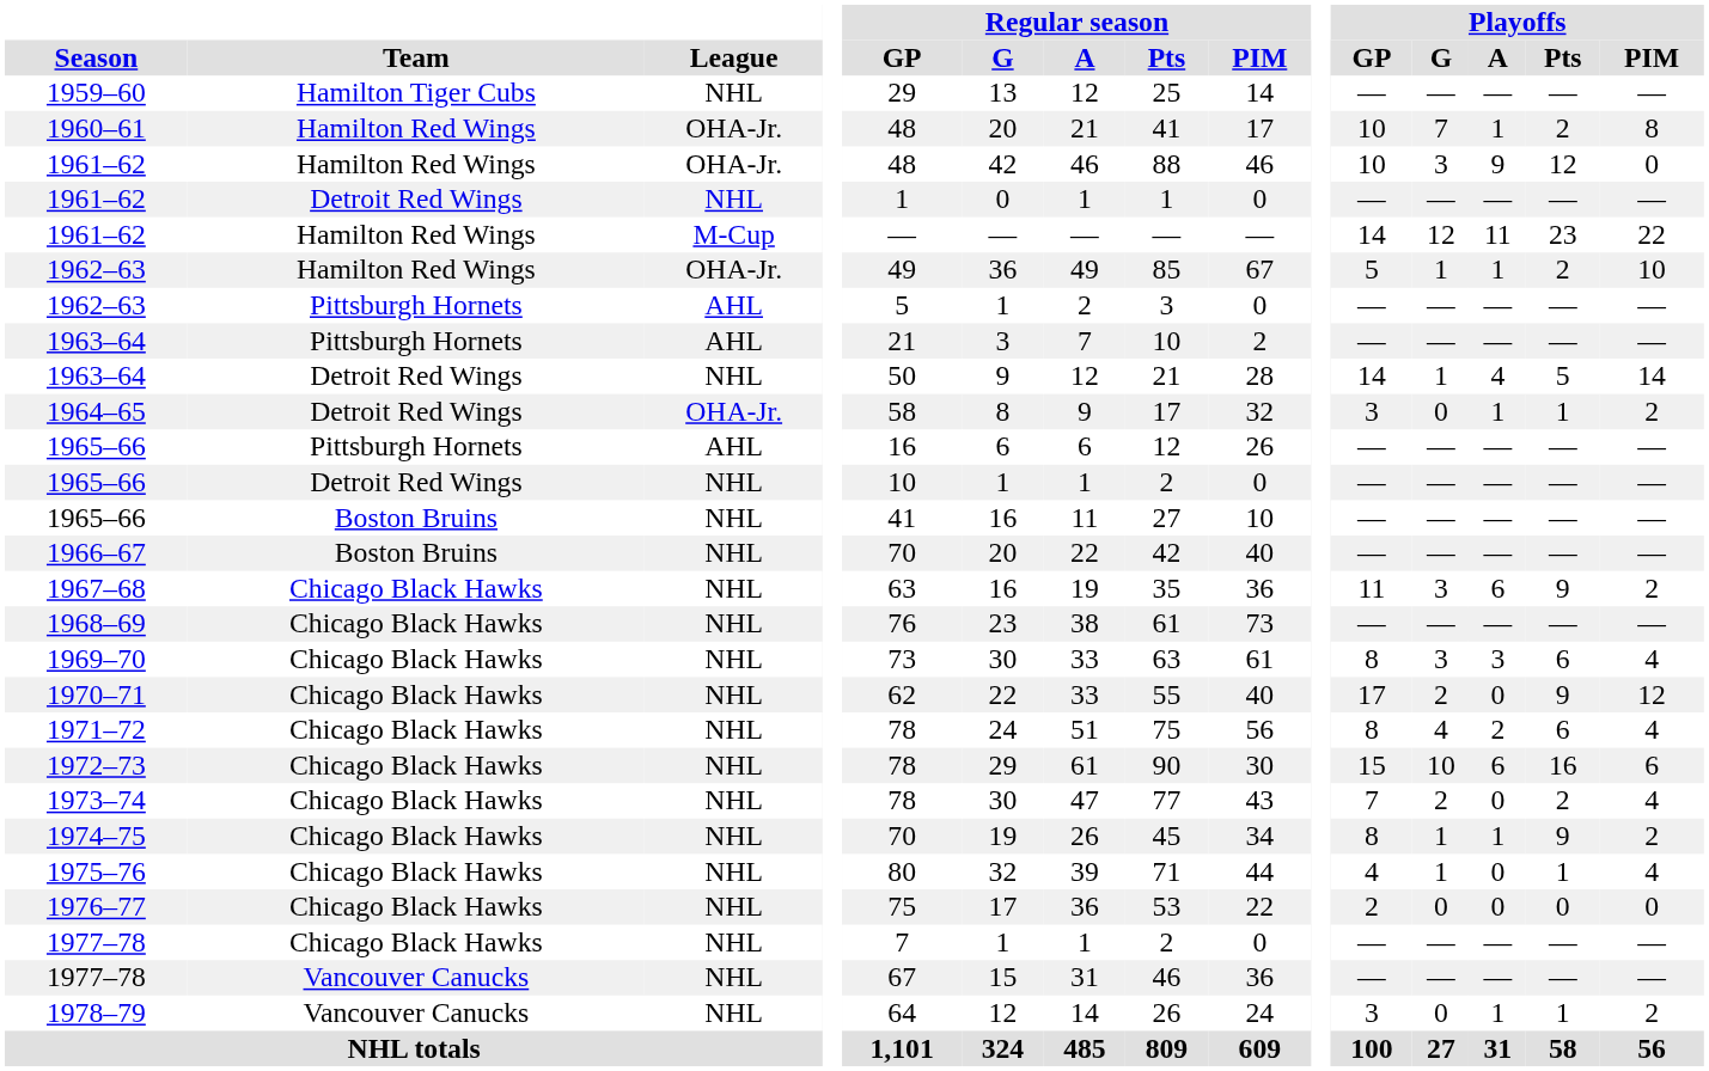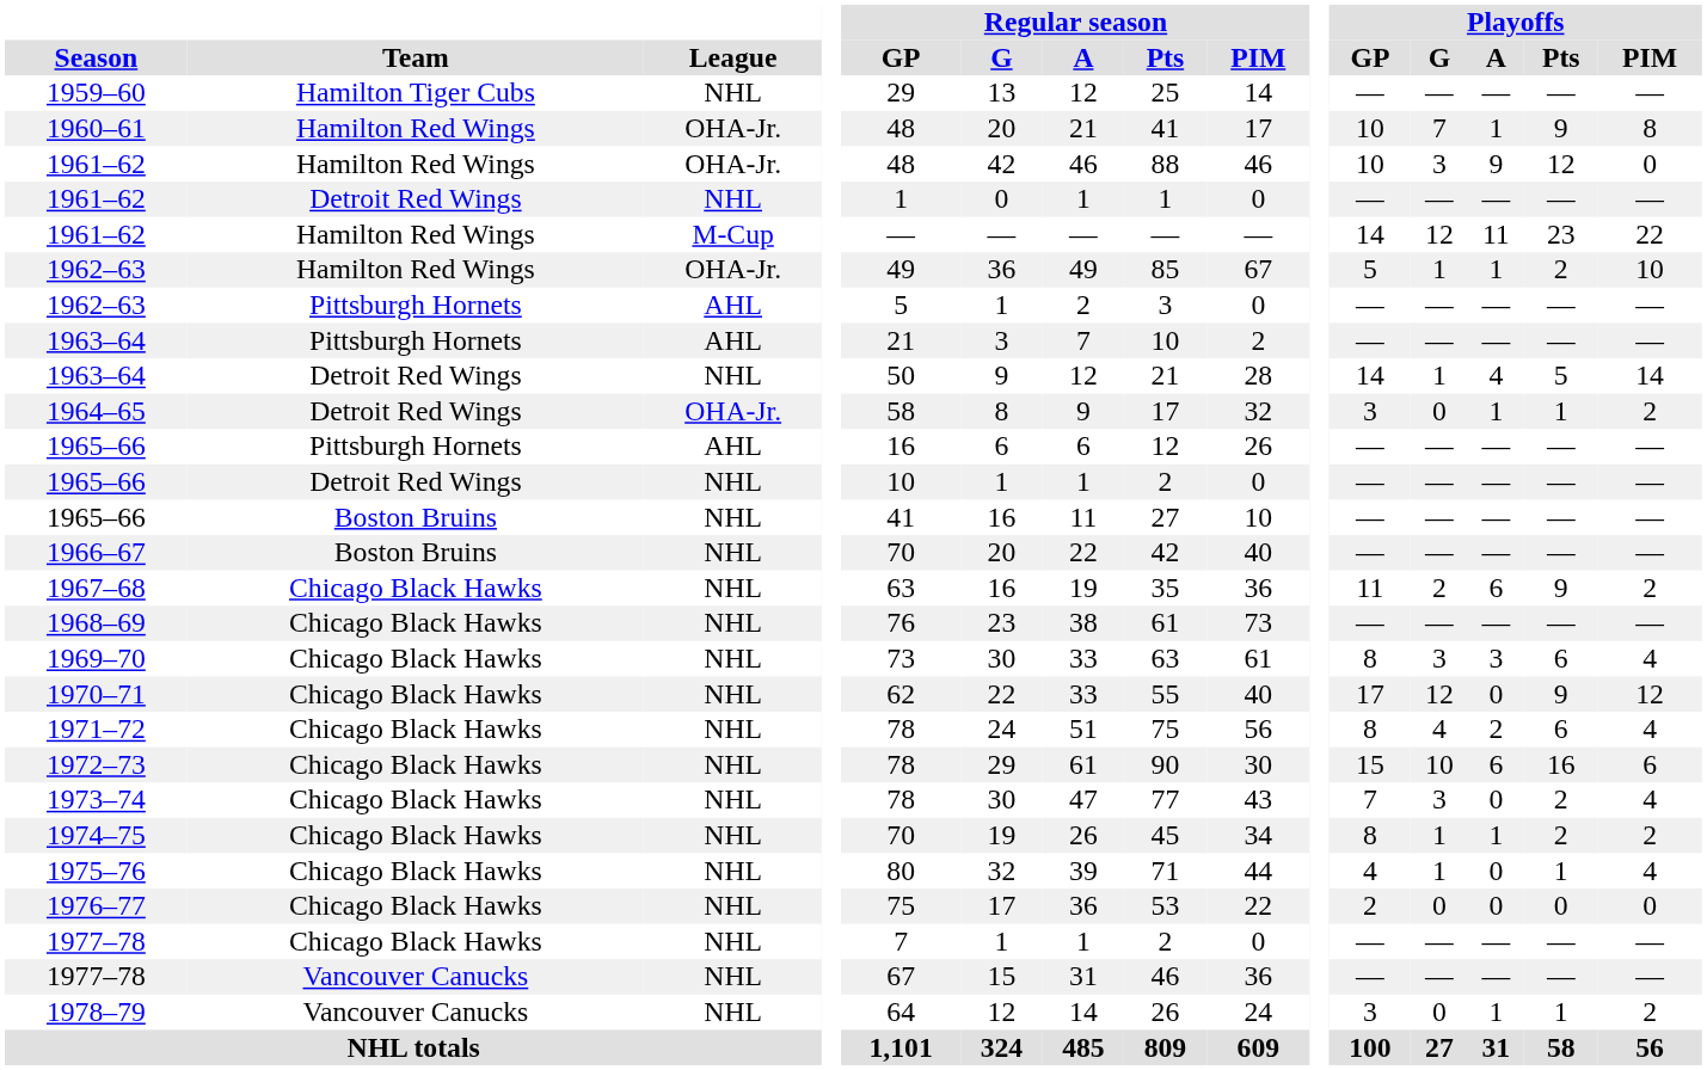 <table border="0" cellpadding="1" cellspacing="0" style="text-align:center; width:60em">
 <tr bgcolor="#e0e0e0">
 <th colspan="3" bgcolor="#ffffff"> </th>
 <th rowspan="99" bgcolor="#ffffff"> </th>
 <th colspan="5"><a href='#'>Regular season</a></th>
 <th rowspan="99" bgcolor="#ffffff"> </th>
 <th colspan="5"><a href='#'>Playoffs</a></th>
 </tr>
 <tr bgcolor="#e0e0e0">
 <th><a href='#'>Season</a></th>
 <th>Team</th>
 <th>League</th>
 <th>GP</th>
 <th><a href='#'>G</a></th>
 <th><a href='#'>A</a></th>
 <th><a href='#'>Pts</a></th>
 <th><a href='#'>PIM</a></th>
 <th>GP</th>
 <th>G</th>
 <th>A</th>
 <th>Pts</th>
 <th>PIM</th>
 </tr>
 <tr>
 <td><a href='#'>1959–60</a></td>
 <td><a href='#'>Hamilton Tiger Cubs</a></td>
 <td>NHL</td>
 <td>29</td>
 <td>13</td>
 <td>12</td>
 <td>25</td>
 <td>14</td>
 <td>—</td>
 <td>—</td>
 <td>—</td>
 <td>—</td>
 <td>—</td>
 </tr>
 <tr bgcolor="#f0f0f0">
 <td><a href='#'>1960–61</a></td>
 <td><a href='#'>Hamilton Red Wings</a></td>
 <td>OHA-Jr.</td>
 <td>48</td>
 <td>20</td>
 <td>21</td>
 <td>41</td>
 <td>17</td>
 <td>10</td>
 <td>7</td>
 <td>1</td>
-<td>2</td>
+<td>9</td>
 <td>8</td>
 </tr>
 <tr>
 <td><a href='#'>1961–62</a></td>
 <td>Hamilton Red Wings</td>
 <td>OHA-Jr.</td>
 <td>48</td>
 <td>42</td>
 <td>46</td>
 <td>88</td>
 <td>46</td>
 <td>10</td>
 <td>3</td>
 <td>9</td>
 <td>12</td>
 <td>0</td>
 </tr>
 <tr bgcolor="#f0f0f0">
 <td><a href='#'>1961–62</a></td>
 <td><a href='#'>Detroit Red Wings</a></td>
 <td><a href='#'>NHL</a></td>
 <td>1</td>
 <td>0</td>
 <td>1</td>
 <td>1</td>
 <td>0</td>
 <td>—</td>
 <td>—</td>
 <td>—</td>
 <td>—</td>
 <td>—</td>
 </tr>
 <tr>
 <td><a href='#'>1961–62</a></td>
 <td>Hamilton Red Wings</td>
 <td><a href='#'>M-Cup</a></td>
 <td>—</td>
 <td>—</td>
 <td>—</td>
 <td>—</td>
 <td>—</td>
 <td>14</td>
 <td>12</td>
 <td>11</td>
 <td>23</td>
 <td>22</td>
 </tr>
 <tr bgcolor="#f0f0f0">
 <td><a href='#'>1962–63</a></td>
 <td>Hamilton Red Wings</td>
 <td>OHA-Jr.</td>
 <td>49</td>
 <td>36</td>
 <td>49</td>
 <td>85</td>
 <td>67</td>
 <td>5</td>
 <td>1</td>
 <td>1</td>
 <td>2</td>
 <td>10</td>
 </tr>
 <tr>
 <td><a href='#'>1962–63</a></td>
 <td><a href='#'>Pittsburgh Hornets</a></td>
 <td><a href='#'>AHL</a></td>
 <td>5</td>
 <td>1</td>
 <td>2</td>
 <td>3</td>
 <td>0</td>
 <td>—</td>
 <td>—</td>
 <td>—</td>
 <td>—</td>
 <td>—</td>
 </tr>
 <tr bgcolor="#f0f0f0">
 <td><a href='#'>1963–64</a></td>
 <td>Pittsburgh Hornets</td>
 <td>AHL</td>
 <td>21</td>
 <td>3</td>
 <td>7</td>
 <td>10</td>
 <td>2</td>
 <td>—</td>
 <td>—</td>
 <td>—</td>
 <td>—</td>
 <td>—</td>
 </tr>
 <tr>
 <td><a href='#'>1963–64</a></td>
 <td>Detroit Red Wings</td>
 <td>NHL</td>
 <td>50</td>
 <td>9</td>
 <td>12</td>
 <td>21</td>
 <td>28</td>
 <td>14</td>
 <td>1</td>
 <td>4</td>
 <td>5</td>
 <td>14</td>
 </tr>
 <tr bgcolor="#f0f0f0">
 <td><a href='#'>1964–65</a></td>
 <td>Detroit Red Wings</td>
 <td><a href='#'>OHA-Jr.</a></td>
 <td>58</td>
 <td>8</td>
 <td>9</td>
 <td>17</td>
 <td>32</td>
 <td>3</td>
 <td>0</td>
 <td>1</td>
 <td>1</td>
 <td>2</td>
 </tr>
 <tr>
 <td><a href='#'>1965–66</a></td>
 <td>Pittsburgh Hornets</td>
 <td>AHL</td>
 <td>16</td>
 <td>6</td>
 <td>6</td>
 <td>12</td>
 <td>26</td>
 <td>—</td>
 <td>—</td>
 <td>—</td>
 <td>—</td>
 <td>—</td>
 </tr>
 <tr bgcolor="#f0f0f0">
 <td><a href='#'>1965–66</a></td>
 <td>Detroit Red Wings</td>
 <td>NHL</td>
 <td>10</td>
 <td>1</td>
 <td>1</td>
 <td>2</td>
 <td>0</td>
 <td>—</td>
 <td>—</td>
 <td>—</td>
 <td>—</td>
 <td>—</td>
 </tr>
 <tr>
 <td>1965–66</td>
 <td><a href='#'>Boston Bruins</a></td>
 <td>NHL</td>
 <td>41</td>
 <td>16</td>
 <td>11</td>
 <td>27</td>
 <td>10</td>
 <td>—</td>
 <td>—</td>
 <td>—</td>
 <td>—</td>
 <td>—</td>
 </tr>
 <tr bgcolor="#f0f0f0">
 <td><a href='#'>1966–67</a></td>
 <td>Boston Bruins</td>
 <td>NHL</td>
 <td>70</td>
 <td>20</td>
 <td>22</td>
 <td>42</td>
 <td>40</td>
 <td>—</td>
 <td>—</td>
 <td>—</td>
 <td>—</td>
 <td>—</td>
 </tr>
 <tr>
 <td><a href='#'>1967–68</a></td>
 <td><a href='#'>Chicago Black Hawks</a></td>
 <td>NHL</td>
 <td>63</td>
 <td>16</td>
 <td>19</td>
 <td>35</td>
 <td>36</td>
 <td>11</td>
-<td>3</td>
+<td>2</td>
 <td>6</td>
 <td>9</td>
 <td>2</td>
 </tr>
 <tr bgcolor="#f0f0f0">
 <td><a href='#'>1968–69</a></td>
 <td>Chicago Black Hawks</td>
 <td>NHL</td>
 <td>76</td>
 <td>23</td>
 <td>38</td>
 <td>61</td>
 <td>73</td>
 <td>—</td>
 <td>—</td>
 <td>—</td>
 <td>—</td>
 <td>—</td>
 </tr>
 <tr>
 <td><a href='#'>1969–70</a></td>
 <td>Chicago Black Hawks</td>
 <td>NHL</td>
 <td>73</td>
 <td>30</td>
 <td>33</td>
 <td>63</td>
 <td>61</td>
 <td>8</td>
 <td>3</td>
 <td>3</td>
 <td>6</td>
 <td>4</td>
 </tr>
 <tr bgcolor="#f0f0f0">
 <td><a href='#'>1970–71</a></td>
 <td>Chicago Black Hawks</td>
 <td>NHL</td>
 <td>62</td>
 <td>22</td>
 <td>33</td>
 <td>55</td>
 <td>40</td>
 <td>17</td>
-<td>2</td>
+<td>12</td>
 <td>0</td>
 <td>9</td>
 <td>12</td>
 </tr>
 <tr>
 <td><a href='#'>1971–72</a></td>
 <td>Chicago Black Hawks</td>
 <td>NHL</td>
 <td>78</td>
 <td>24</td>
 <td>51</td>
 <td>75</td>
 <td>56</td>
 <td>8</td>
 <td>4</td>
 <td>2</td>
 <td>6</td>
 <td>4</td>
 </tr>
 <tr bgcolor="#f0f0f0">
 <td><a href='#'>1972–73</a></td>
 <td>Chicago Black Hawks</td>
 <td>NHL</td>
 <td>78</td>
 <td>29</td>
 <td>61</td>
 <td>90</td>
 <td>30</td>
 <td>15</td>
 <td>10</td>
 <td>6</td>
 <td>16</td>
 <td>6</td>
 </tr>
 <tr>
 <td><a href='#'>1973–74</a></td>
 <td>Chicago Black Hawks</td>
 <td>NHL</td>
 <td>78</td>
 <td>30</td>
 <td>47</td>
 <td>77</td>
 <td>43</td>
 <td>7</td>
-<td>2</td>
+<td>3</td>
 <td>0</td>
 <td>2</td>
 <td>4</td>
 </tr>
 <tr bgcolor="#f0f0f0">
 <td><a href='#'>1974–75</a></td>
 <td>Chicago Black Hawks</td>
 <td>NHL</td>
 <td>70</td>
 <td>19</td>
 <td>26</td>
 <td>45</td>
 <td>34</td>
 <td>8</td>
 <td>1</td>
 <td>1</td>
-<td>9</td>
+<td>2</td>
 <td>2</td>
 </tr>
 <tr>
 <td><a href='#'>1975–76</a></td>
 <td>Chicago Black Hawks</td>
 <td>NHL</td>
 <td>80</td>
 <td>32</td>
 <td>39</td>
 <td>71</td>
 <td>44</td>
 <td>4</td>
 <td>1</td>
 <td>0</td>
 <td>1</td>
 <td>4</td>
 </tr>
 <tr bgcolor="#f0f0f0">
 <td><a href='#'>1976–77</a></td>
 <td>Chicago Black Hawks</td>
 <td>NHL</td>
 <td>75</td>
 <td>17</td>
 <td>36</td>
 <td>53</td>
 <td>22</td>
 <td>2</td>
 <td>0</td>
 <td>0</td>
 <td>0</td>
 <td>0</td>
 </tr>
 <tr>
 <td><a href='#'>1977–78</a></td>
 <td>Chicago Black Hawks</td>
 <td>NHL</td>
 <td>7</td>
 <td>1</td>
 <td>1</td>
 <td>2</td>
 <td>0</td>
 <td>—</td>
 <td>—</td>
 <td>—</td>
 <td>—</td>
 <td>—</td>
 </tr>
 <tr bgcolor="#f0f0f0">
 <td>1977–78</td>
 <td><a href='#'>Vancouver Canucks</a></td>
 <td>NHL</td>
 <td>67</td>
 <td>15</td>
 <td>31</td>
 <td>46</td>
 <td>36</td>
 <td>—</td>
 <td>—</td>
 <td>—</td>
 <td>—</td>
 <td>—</td>
 </tr>
 <tr>
 <td><a href='#'>1978–79</a></td>
 <td>Vancouver Canucks</td>
 <td>NHL</td>
 <td>64</td>
 <td>12</td>
 <td>14</td>
 <td>26</td>
 <td>24</td>
 <td>3</td>
 <td>0</td>
 <td>1</td>
 <td>1</td>
 <td>2</td>
 </tr>
 <tr bgcolor="#e0e0e0">
 <th colspan="3">NHL totals</th>
 <th>1,101</th>
 <th>324</th>
 <th>485</th>
 <th>809</th>
 <th>609</th>
 <th>100</th>
 <th>27</th>
 <th>31</th>
 <th>58</th>
 <th>56</th>
 </tr>
 </table>
